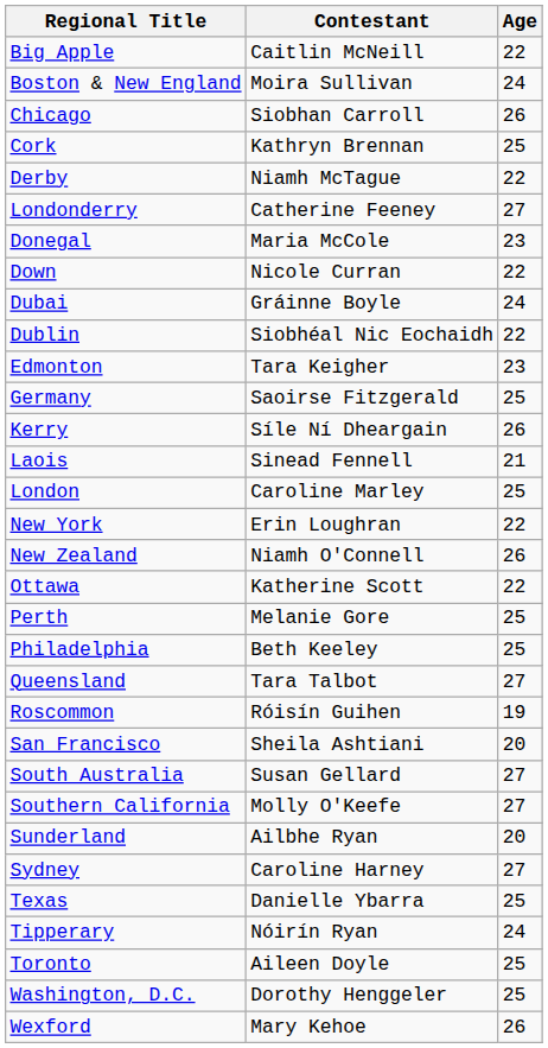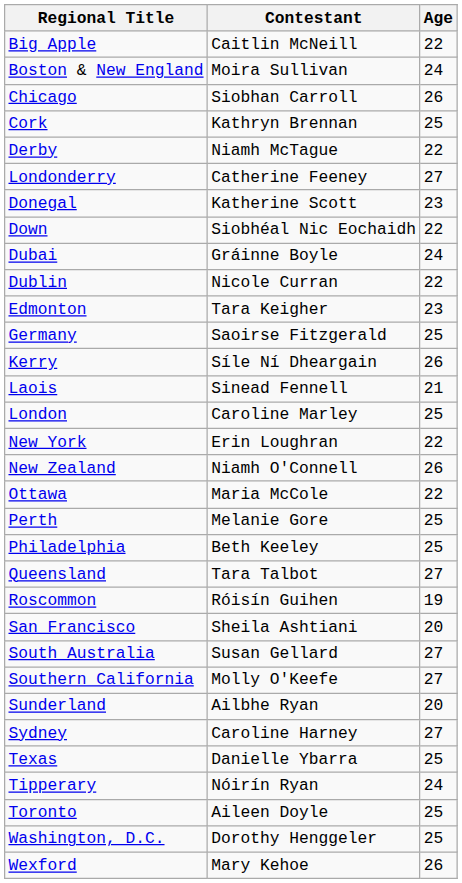 <table class="wikitable sortable">
 <tr>
 <th>Regional Title</th>
 <th>Contestant</th>
 <th>Age</th>
 </tr>
 <tr>
 <td><a href='#'>Big Apple</a></td>
 <td>Caitlin McNeill</td>
 <td>22</td>
 </tr>
 <tr>
 <td><a href='#'>Boston</a> & <a href='#'>New England</a></td>
 <td>Moira Sullivan</td>
 <td>24</td>
 </tr>
 <tr>
 <td><a href='#'>Chicago</a></td>
 <td>Siobhan Carroll</td>
 <td>26</td>
 </tr>
 <tr>
 <td><a href='#'>Cork</a></td>
 <td>Kathryn Brennan</td>
 <td>25</td>
 </tr>
 <tr>
 <td><a href='#'>Derby</a></td>
 <td>Niamh McTague</td>
 <td>22</td>
 </tr>
 <tr>
 <td><a href='#'>Londonderry</a></td>
 <td>Catherine Feeney</td>
 <td>27</td>
 </tr>
 <tr>
 <td><a href='#'>Donegal</a></td>
-<td>Maria McCole</td>
+<td>Katherine Scott</td>
 <td>23</td>
 </tr>
 <tr>
 <td><a href='#'>Down</a></td>
-<td>Nicole Curran</td>
+<td>Siobhéal Nic Eochaidh</td>
 <td>22</td>
 </tr>
 <tr>
 <td><a href='#'>Dubai</a></td>
 <td>Gráinne Boyle</td>
 <td>24</td>
 </tr>
 <tr>
 <td><a href='#'>Dublin</a></td>
-<td>Siobhéal Nic Eochaidh</td>
+<td>Nicole Curran</td>
 <td>22</td>
 </tr>
 <tr>
 <td><a href='#'>Edmonton</a></td>
 <td>Tara Keigher</td>
 <td>23</td>
 </tr>
 <tr>
 <td><a href='#'>Germany</a></td>
 <td>Saoirse Fitzgerald</td>
 <td>25</td>
 </tr>
 <tr>
 <td><a href='#'>Kerry</a></td>
 <td>Síle Ní Dheargain</td>
 <td>26</td>
 </tr>
 <tr>
 <td><a href='#'>Laois</a></td>
 <td>Sinead Fennell</td>
 <td>21</td>
 </tr>
 <tr>
 <td><a href='#'>London</a></td>
 <td>Caroline Marley</td>
 <td>25</td>
 </tr>
 <tr>
 <td><a href='#'>New York</a></td>
 <td>Erin Loughran</td>
 <td>22</td>
 </tr>
 <tr>
 <td><a href='#'>New Zealand</a></td>
 <td>Niamh O'Connell</td>
 <td>26</td>
 </tr>
 <tr>
 <td><a href='#'>Ottawa</a></td>
-<td>Katherine Scott</td>
+<td>Maria McCole</td>
 <td>22</td>
 </tr>
 <tr>
 <td><a href='#'>Perth</a></td>
 <td>Melanie Gore</td>
 <td>25</td>
 </tr>
 <tr>
 <td><a href='#'>Philadelphia</a></td>
 <td>Beth Keeley</td>
 <td>25</td>
 </tr>
 <tr>
 <td><a href='#'>Queensland</a></td>
 <td>Tara Talbot</td>
 <td>27</td>
 </tr>
 <tr>
 <td><a href='#'>Roscommon</a></td>
 <td>Róisín Guihen</td>
 <td>19</td>
 </tr>
 <tr>
 <td><a href='#'>San Francisco</a></td>
 <td>Sheila Ashtiani</td>
 <td>20</td>
 </tr>
 <tr>
 <td><a href='#'>South Australia</a></td>
 <td>Susan Gellard</td>
 <td>27</td>
 </tr>
 <tr>
 <td><a href='#'>Southern California</a></td>
 <td>Molly O'Keefe</td>
 <td>27</td>
 </tr>
 <tr>
 <td><a href='#'>Sunderland</a></td>
 <td>Ailbhe Ryan</td>
 <td>20</td>
 </tr>
 <tr>
 <td><a href='#'>Sydney</a></td>
 <td>Caroline Harney</td>
 <td>27</td>
 </tr>
 <tr>
 <td><a href='#'>Texas</a></td>
 <td>Danielle Ybarra</td>
 <td>25</td>
 </tr>
 <tr>
 <td><a href='#'>Tipperary</a></td>
 <td>Nóirín Ryan</td>
 <td>24</td>
 </tr>
 <tr>
 <td><a href='#'>Toronto</a></td>
 <td>Aileen Doyle</td>
 <td>25</td>
 </tr>
 <tr>
 <td><a href='#'>Washington, D.C.</a></td>
 <td>Dorothy Henggeler</td>
 <td>25</td>
 </tr>
 <tr>
 <td><a href='#'>Wexford</a></td>
 <td>Mary Kehoe</td>
 <td>26</td>
 </tr>
 </table>
